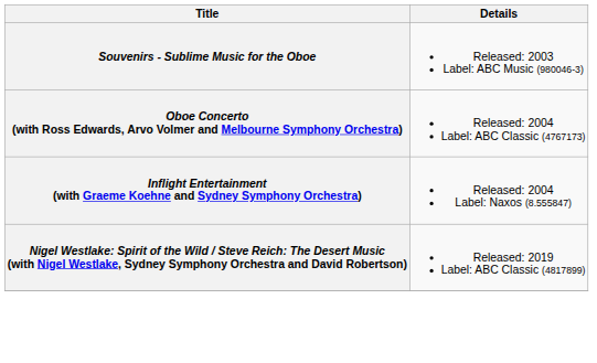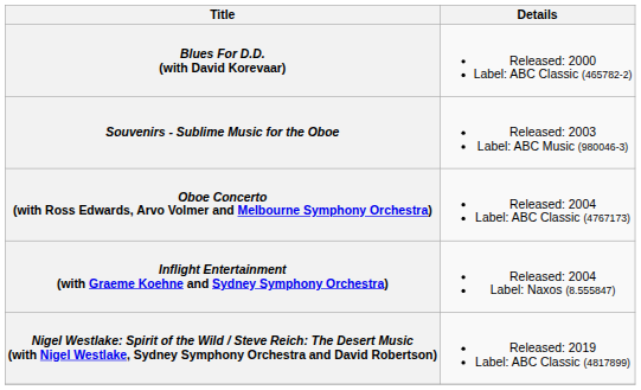 <table class="wikitable plainrowheaders" style="text-align:center;">
 <tr>
 <th>Title</th>
 <th>Details</th>
+</tr>
+<tr>
+<th scope="row"><em>Blues For D.D.</em> <br> (with David Korevaar)</th>
+<td><br><ul><li>Released: 2000</li><li>Label: ABC Classic <small>(465782-2)</small></li></ul></td>
 </tr>
 <tr>
 <th scope="row"><em>Souvenirs - Sublime Music for the Oboe</em></th>
 <td><br><ul><li>Released: 2003</li><li>Label: ABC Music <small>(980046-3)</small></li></ul></td>
 </tr>
 <tr>
 <th scope="row"><em>Oboe Concerto</em> <br> (with Ross Edwards, Arvo Volmer and <a href='#'>Melbourne Symphony Orchestra</a>)</th>
 <td><br><ul><li>Released: 2004</li><li>Label: ABC Classic <small>(4767173)</small></li></ul></td>
 </tr>
 <tr>
 <th scope="row"><em>Inflight Entertainment</em> <br> (with <a href='#'>Graeme Koehne</a> and <a href='#'>Sydney Symphony Orchestra</a>)</th>
 <td><br><ul><li>Released: 2004</li><li>Label: Naxos <small>(8.555847)</small></li></ul></td>
 </tr>
 <tr>
 <th scope="row"><em>Nigel Westlake: Spirit of the Wild / Steve Reich: The Desert Music</em> <br> (with <a href='#'>Nigel Westlake</a>, Sydney Symphony Orchestra and David Robertson)</th>
 <td><br><ul><li>Released: 2019</li><li>Label: ABC Classic <small>(4817899)</small></li></ul></td>
 </tr>
 <tr>
 </tr>
 </table>
